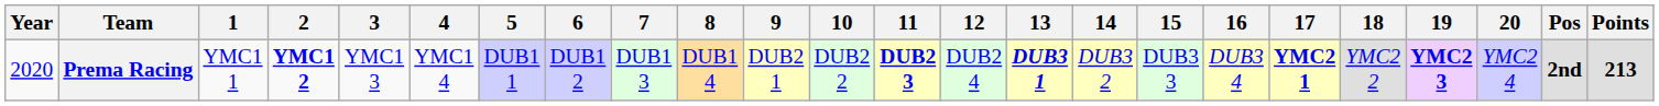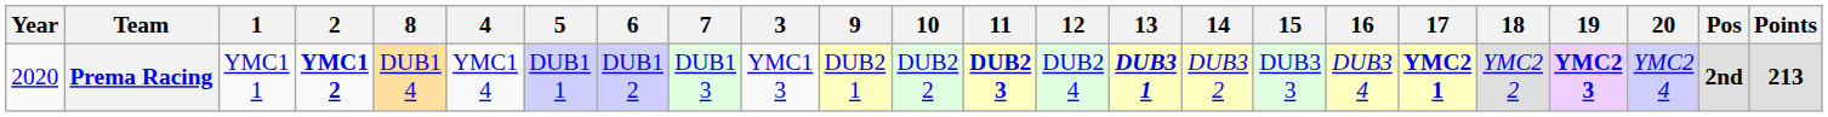 <table class="wikitable" style="text-align:center; font-size:85%;">
 <tr>
 <th>Year</th>
 <th>Team</th>
 <th>1</th>
 <th>2</th>
-<th>3</th>
+<th>8</th>
 <th>4</th>
 <th>5</th>
 <th>6</th>
 <th>7</th>
-<th>8</th>
+<th>3</th>
 <th>9</th>
 <th>10</th>
 <th>11</th>
 <th>12</th>
 <th>13</th>
 <th>14</th>
 <th>15</th>
 <th>16</th>
 <th>17</th>
 <th>18</th>
 <th>19</th>
 <th>20</th>
 <th>Pos</th>
 <th>Points</th>
 </tr>
 <tr>
 <td><a href='#'>2020</a></td>
 <th nowrap><a href='#'>Prema Racing</a></th>
 <td><a href='#'>YMC1<br>1</a></td>
 <td><strong><a href='#'>YMC1<br>2</a></strong></td>
-<td><a href='#'>YMC1<br>3</a></td>
+<td style="background:#FFDF9F;"><a href='#'>DUB1<br>4</a><br></td>
 <td><a href='#'>YMC1<br>4</a></td>
 <td style="background:#CFCFFF;"><a href='#'>DUB1<br>1</a><br></td>
 <td style="background:#CFCFFF;"><a href='#'>DUB1<br>2</a><br></td>
 <td style="background:#DFFFDF;"><a href='#'>DUB1<br>3</a><br></td>
-<td style="background:#FFDF9F;"><a href='#'>DUB1<br>4</a><br></td>
+<td><a href='#'>YMC1<br>3</a></td>
 <td style="background:#FFFFBF;"><a href='#'>DUB2<br>1</a><br></td>
 <td style="background:#DFFFDF;"><a href='#'>DUB2<br>2</a><br></td>
 <td style="background:#FFFFBF;"><strong><a href='#'>DUB2<br>3</a></strong><br></td>
 <td style="background:#DFFFDF;"><a href='#'>DUB2<br>4</a><br></td>
 <td style="background:#FFFFBF;"><strong><em><a href='#'>DUB3<br>1</a></em></strong><br></td>
 <td style="background:#FFFFBF;"><em><a href='#'>DUB3<br>2</a></em><br></td>
 <td style="background:#DFFFDF;"><a href='#'>DUB3<br>3</a><br></td>
 <td style="background:#FFFFBF;"><em><a href='#'>DUB3<br>4</a></em><br></td>
 <td style="background:#FFFFBF;"><strong><a href='#'>YMC2<br>1</a></strong><br></td>
 <td style="background:#DFDFDF;"><em><a href='#'>YMC2<br>2</a></em><br></td>
 <td style="background:#EFCFFF;"><strong><a href='#'>YMC2<br>3</a></strong><br></td>
 <td style="background:#CFCFFF;"><em><a href='#'>YMC2<br>4</a></em><br></td>
 <th style="background:#DFDFDF;">2nd</th>
 <th style="background:#DFDFDF;">213</th>
 </tr>
 </table>
